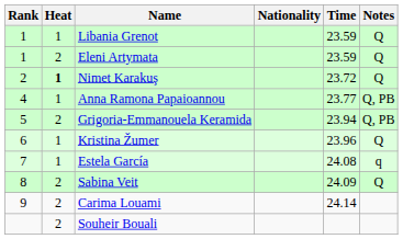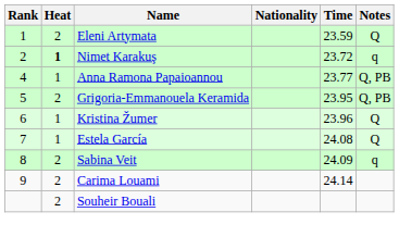 <table class="wikitable sortable" style="text-align:center">
 <tr>
 <th>Rank</th>
 <th>Heat</th>
 <th>Name</th>
 <th>Nationality</th>
 <th>Time</th>
 <th>Notes</th>
-</tr>
-<tr bgcolor=ccffcc>
-<td>1</td>
-<td>1</td>
-<td align=left><a href='#'>Libania Grenot</a></td>
-<td align=left></td>
-<td>23.59</td>
-<td>Q</td>
 </tr>
 <tr bgcolor=ccffcc>
 <td>1</td>
 <td>2</td>
 <td align=left><a href='#'>Eleni Artymata</a></td>
 <td align=left></td>
 <td>23.59</td>
 <td>Q</td>
 </tr>
 <tr bgcolor=ccffcc>
 <td>2</td>
 <td><strong>1</strong></td>
 <td align=left><a href='#'>Nimet Karakuş</a></td>
 <td align=left></td>
 <td>23.72</td>
-<td>Q</td>
+<td>q</td>
 </tr>
 <tr bgcolor=ccffcc>
 <td>4</td>
 <td>1</td>
 <td align=left><a href='#'>Anna Ramona Papaioannou</a></td>
 <td align=left></td>
 <td>23.77</td>
 <td>Q, PB</td>
 </tr>
 <tr bgcolor=ccffcc>
 <td>5</td>
 <td>2</td>
 <td align=left><a href='#'>Grigoria-Emmanouela Keramida</a></td>
 <td align=left></td>
-<td>23.94</td>
+<td>23.95</td>
 <td>Q, PB</td>
 </tr>
 <tr bgcolor=ddffdd>
 <td>6</td>
 <td>1</td>
 <td align=left><a href='#'>Kristina Žumer</a></td>
 <td align=left></td>
 <td>23.96</td>
 <td>Q</td>
 </tr>
 <tr bgcolor=ddffdd>
 <td>7</td>
 <td>1</td>
 <td align=left><a href='#'>Estela García</a></td>
 <td align=left></td>
 <td>24.08</td>
-<td>q</td>
+<td>Q</td>
 </tr>
 <tr bgcolor=ccffcc>
 <td>8</td>
 <td>2</td>
 <td align=left><a href='#'>Sabina Veit</a></td>
 <td align=left></td>
 <td>24.09</td>
-<td>Q</td>
+<td>q</td>
 </tr>
 <tr>
 <td>9</td>
 <td>2</td>
 <td align=left><a href='#'>Carima Louami</a></td>
 <td align=left></td>
 <td>24.14</td>
 <td></td>
 </tr>
 <tr>
 <td></td>
 <td>2</td>
 <td align=left><a href='#'>Souheir Bouali</a></td>
 <td align=left></td>
 <td></td>
 <td></td>
 </tr>
 </table>
